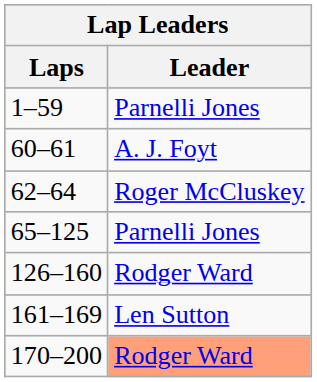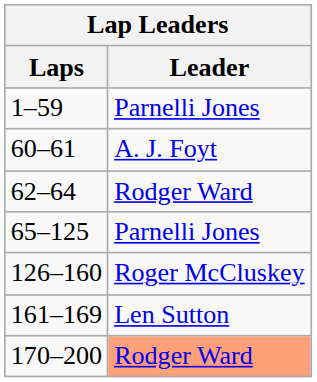 <table class="wikitable">
 <tr>
 <th colspan=2>Lap Leaders</th>
 </tr>
 <tr>
 <th>Laps</th>
 <th>Leader</th>
 </tr>
 <tr>
 <td>1–59</td>
 <td><a href='#'>Parnelli Jones</a></td>
 </tr>
 <tr>
 <td>60–61</td>
 <td><a href='#'>A. J. Foyt</a></td>
 </tr>
 <tr>
 <td>62–64</td>
-<td><a href='#'>Roger McCluskey</a></td>
+<td><a href='#'>Rodger Ward</a></td>
 </tr>
 <tr>
 <td>65–125</td>
 <td><a href='#'>Parnelli Jones</a></td>
 </tr>
 <tr>
 <td>126–160</td>
-<td><a href='#'>Rodger Ward</a></td>
+<td><a href='#'>Roger McCluskey</a></td>
 </tr>
 <tr>
 <td>161–169</td>
 <td><a href='#'>Len Sutton</a></td>
 </tr>
 <tr>
 <td>170–200</td>
 <td style="background: lightsalmon;"><a href='#'>Rodger Ward</a></td>
 </tr>
 </table>
